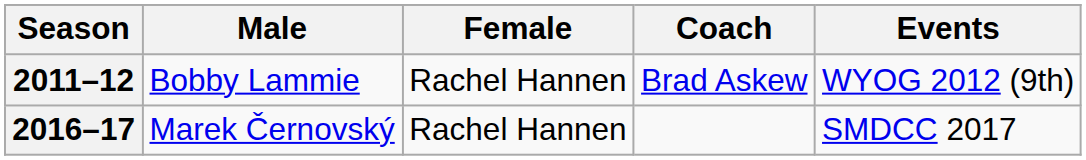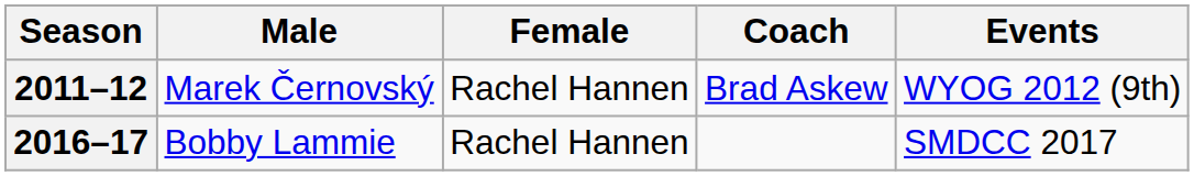 <table class="wikitable">
 <tr>
 <th scope="col">Season</th>
 <th scope="col">Male</th>
 <th scope="col">Female</th>
 <th scope="col">Coach</th>
 <th scope="col">Events</th>
 </tr>
 <tr>
 <th scope="row">2011–12</th>
-<td><a href='#'>Bobby Lammie</a></td>
+<td><a href='#'>Marek Černovský</a></td>
 <td>Rachel Hannen</td>
 <td><a href='#'>Brad Askew</a></td>
 <td><a href='#'>WYOG 2012</a> (9th)</td>
 </tr>
 <tr>
 <th scope="row">2016–17</th>
-<td><a href='#'>Marek Černovský</a></td>
+<td><a href='#'>Bobby Lammie</a></td>
 <td>Rachel Hannen</td>
 <td></td>
 <td><a href='#'>SMDCC</a> 2017 </td>
 </tr>
 </table>
